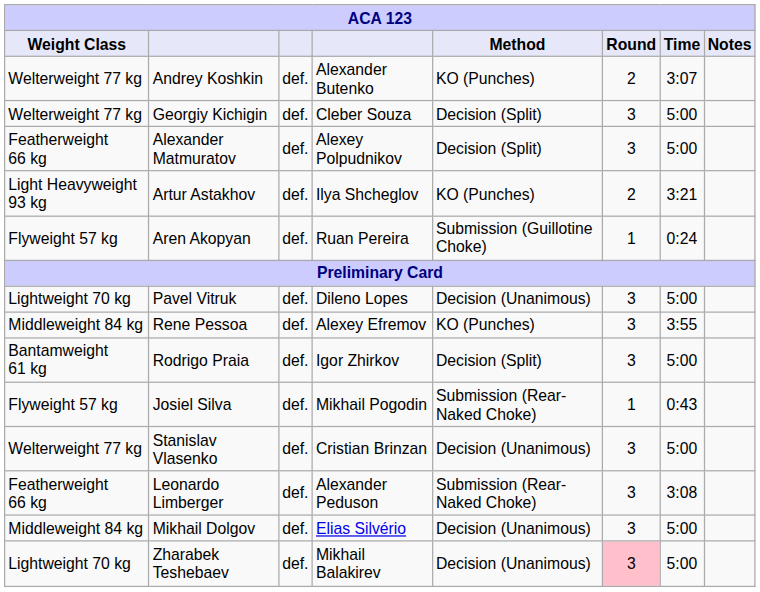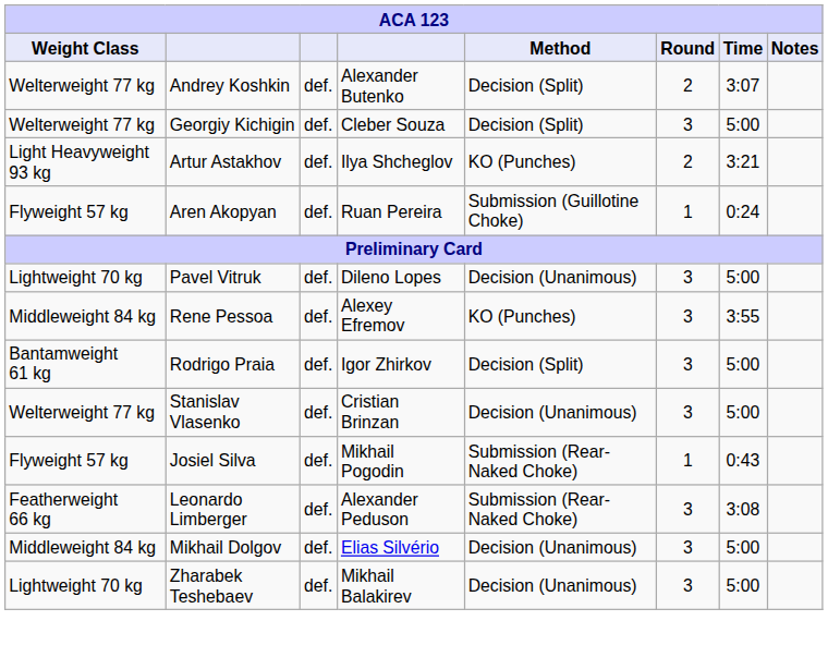 <table class="wikitable" style="font-size: 80%;">
 <tr>
 <th colspan="8" style="background-color: #ccf; color: #000080; text-align: center;"><strong>ACA 123</strong></th>
 </tr>
 <tr>
 <th colspan="1" style="background-color: #E6E8FA; color: #000000; text-align: center;">Weight Class</th>
 <th colspan="1" style="background-color: #E6E8FA; color: #000000; text-align: center;"></th>
 <th colspan="1" style="background-color: #E6E8FA; color: #000000; text-align: center;"></th>
 <th colspan="1" style="background-color: #E6E8FA; color: #000000; text-align: center;"></th>
 <th colspan="1" style="background-color: #E6E8FA; color: #000000; text-align: center;">Method</th>
 <th colspan="1" style="background-color: #E6E8FA; color: #000000; text-align: center;">Round</th>
 <th colspan="1" style="background-color: #E6E8FA; color: #000000; text-align: center;">Time</th>
 <th colspan="1" style="background-color: #E6E8FA; color: #000000; text-align: center;">Notes</th>
 </tr>
 <tr>
 <td>Welterweight 77 kg</td>
 <td> Andrey Koshkin</td>
 <td>def.</td>
 <td> Alexander Butenko</td>
-<td>KO (Punches)</td>
+<td>Decision (Split)</td>
 <td align=center>2</td>
 <td align=center>3:07</td>
 <td></td>
 </tr>
 <tr>
 <td>Welterweight 77 kg</td>
 <td> Georgiy Kichigin</td>
 <td>def.</td>
 <td> Cleber Souza</td>
-<td>Decision (Split)</td>
-<td align=center>3</td>
-<td align=center>5:00</td>
-<td></td>
-</tr>
-<tr>
-<td>Featherweight 66 kg</td>
-<td> Alexander Matmuratov</td>
-<td>def.</td>
-<td> Alexey Polpudnikov</td>
 <td>Decision (Split)</td>
 <td align=center>3</td>
 <td align=center>5:00</td>
 <td></td>
 </tr>
 <tr>
 <td>Light Heavyweight 93 kg</td>
 <td> Artur Astakhov</td>
 <td>def.</td>
 <td> Ilya Shcheglov</td>
 <td>KO (Punches)</td>
 <td align=center>2</td>
 <td align=center>3:21</td>
 <td></td>
 </tr>
 <tr>
 <td>Flyweight 57 kg</td>
 <td> Aren Akopyan</td>
 <td>def.</td>
 <td> Ruan Pereira</td>
 <td>Submission (Guillotine Choke)</td>
 <td align=center>1</td>
 <td align=center>0:24</td>
 <td></td>
 </tr>
 <tr>
 <th colspan="8" style="background-color: #ccf; color: #000080; text-align: center;"><strong>Preliminary Card</strong></th>
 </tr>
 <tr>
 <td>Lightweight 70 kg</td>
 <td> Pavel Vitruk</td>
 <td>def.</td>
 <td> Dileno Lopes</td>
 <td>Decision (Unanimous)</td>
 <td align=center>3</td>
 <td align=center>5:00</td>
 <td></td>
 </tr>
 <tr>
 <td>Middleweight 84 kg</td>
 <td> Rene Pessoa</td>
 <td>def.</td>
 <td> Alexey Efremov</td>
 <td>KO (Punches)</td>
 <td align=center>3</td>
 <td align=center>3:55</td>
 <td></td>
 </tr>
 <tr>
 <td>Bantamweight 61 kg</td>
 <td> Rodrigo Praia</td>
 <td>def.</td>
 <td> Igor Zhirkov</td>
 <td>Decision (Split)</td>
 <td align=center>3</td>
 <td align=center>5:00</td>
 <td></td>
 </tr>
 <tr>
+<td>Welterweight 77 kg</td>
+<td> Stanislav Vlasenko</td>
+<td>def.</td>
+<td> Cristian Brinzan</td>
+<td>Decision (Unanimous)</td>
+<td align=center>3</td>
+<td align=center>5:00</td>
+<td></td>
+</tr>
+<tr>
 <td>Flyweight 57 kg</td>
 <td> Josiel Silva</td>
 <td>def.</td>
 <td> Mikhail Pogodin</td>
 <td>Submission (Rear-Naked Choke)</td>
 <td align=center>1</td>
 <td align=center>0:43</td>
-<td></td>
-</tr>
-<tr>
-<td>Welterweight 77 kg</td>
-<td> Stanislav Vlasenko</td>
-<td>def.</td>
-<td> Cristian Brinzan</td>
-<td>Decision (Unanimous)</td>
-<td align=center>3</td>
-<td align=center>5:00</td>
 <td></td>
 </tr>
 <tr>
 <td>Featherweight 66 kg</td>
 <td> Leonardo Limberger</td>
 <td>def.</td>
 <td> Alexander Peduson</td>
 <td>Submission (Rear-Naked Choke)</td>
 <td align=center>3</td>
 <td align=center>3:08</td>
 <td></td>
 </tr>
 <tr>
 <td>Middleweight 84 kg</td>
 <td> Mikhail Dolgov</td>
 <td>def.</td>
 <td> <a href='#'>Elias Silvério</a></td>
 <td>Decision (Unanimous)</td>
 <td align=center>3</td>
 <td align=center>5:00</td>
 <td></td>
 </tr>
 <tr>
 <td>Lightweight 70 kg</td>
 <td> Zharabek Teshebaev</td>
 <td>def.</td>
 <td> Mikhail Balakirev</td>
 <td>Decision (Unanimous)</td>
-<td align=center style="background: pink;">3</td>
+<td align=center>3</td>
 <td align=center>5:00</td>
 <td></td>
 </tr>
 </table>
